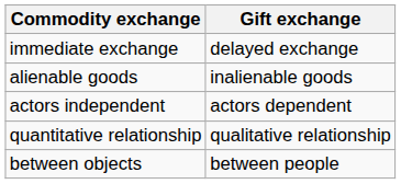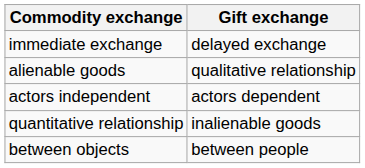 <table class="wikitable" style="margin: 1em auto 1em auto;">
 <tr>
 <th>Commodity exchange</th>
 <th>Gift exchange</th>
 </tr>
 <tr>
 <td>immediate exchange</td>
 <td>delayed exchange</td>
 </tr>
 <tr>
 <td>alienable goods</td>
-<td>inalienable goods</td>
+<td>qualitative relationship</td>
 </tr>
 <tr>
 <td>actors independent</td>
 <td>actors dependent</td>
 </tr>
 <tr>
 <td>quantitative relationship</td>
-<td>qualitative relationship</td>
+<td>inalienable goods</td>
 </tr>
 <tr>
 <td>between objects</td>
 <td>between people</td>
 </tr>
 </table>
